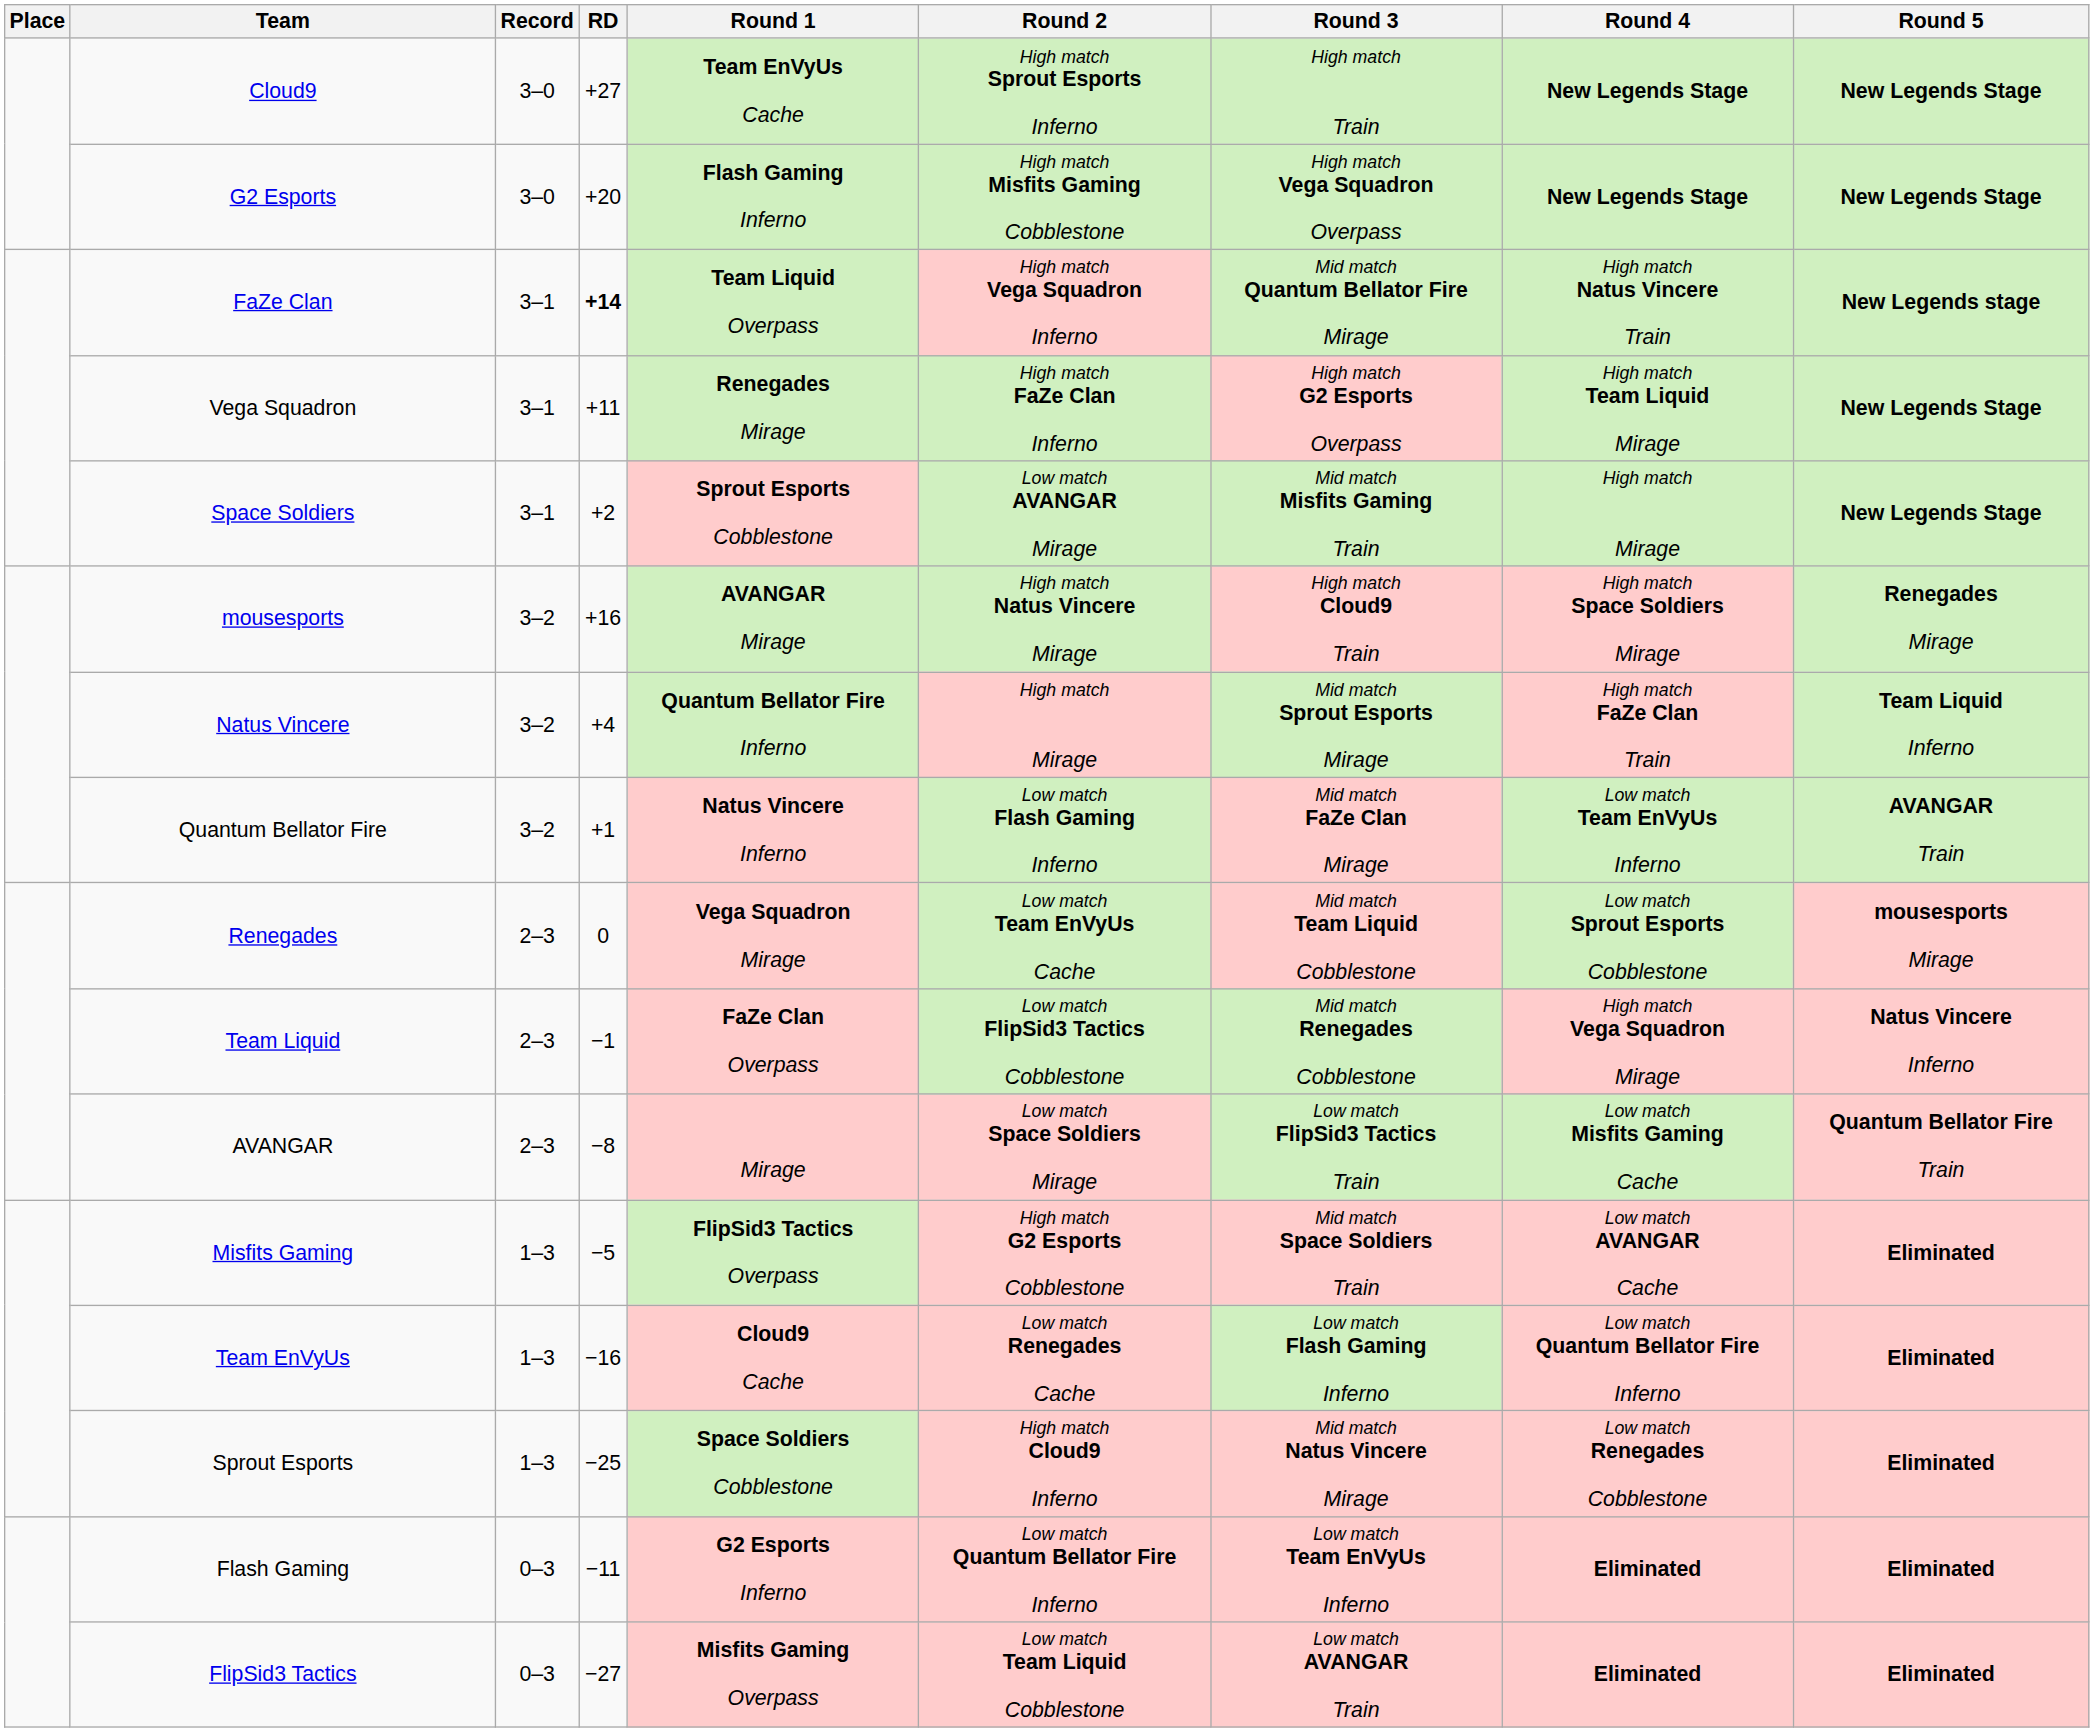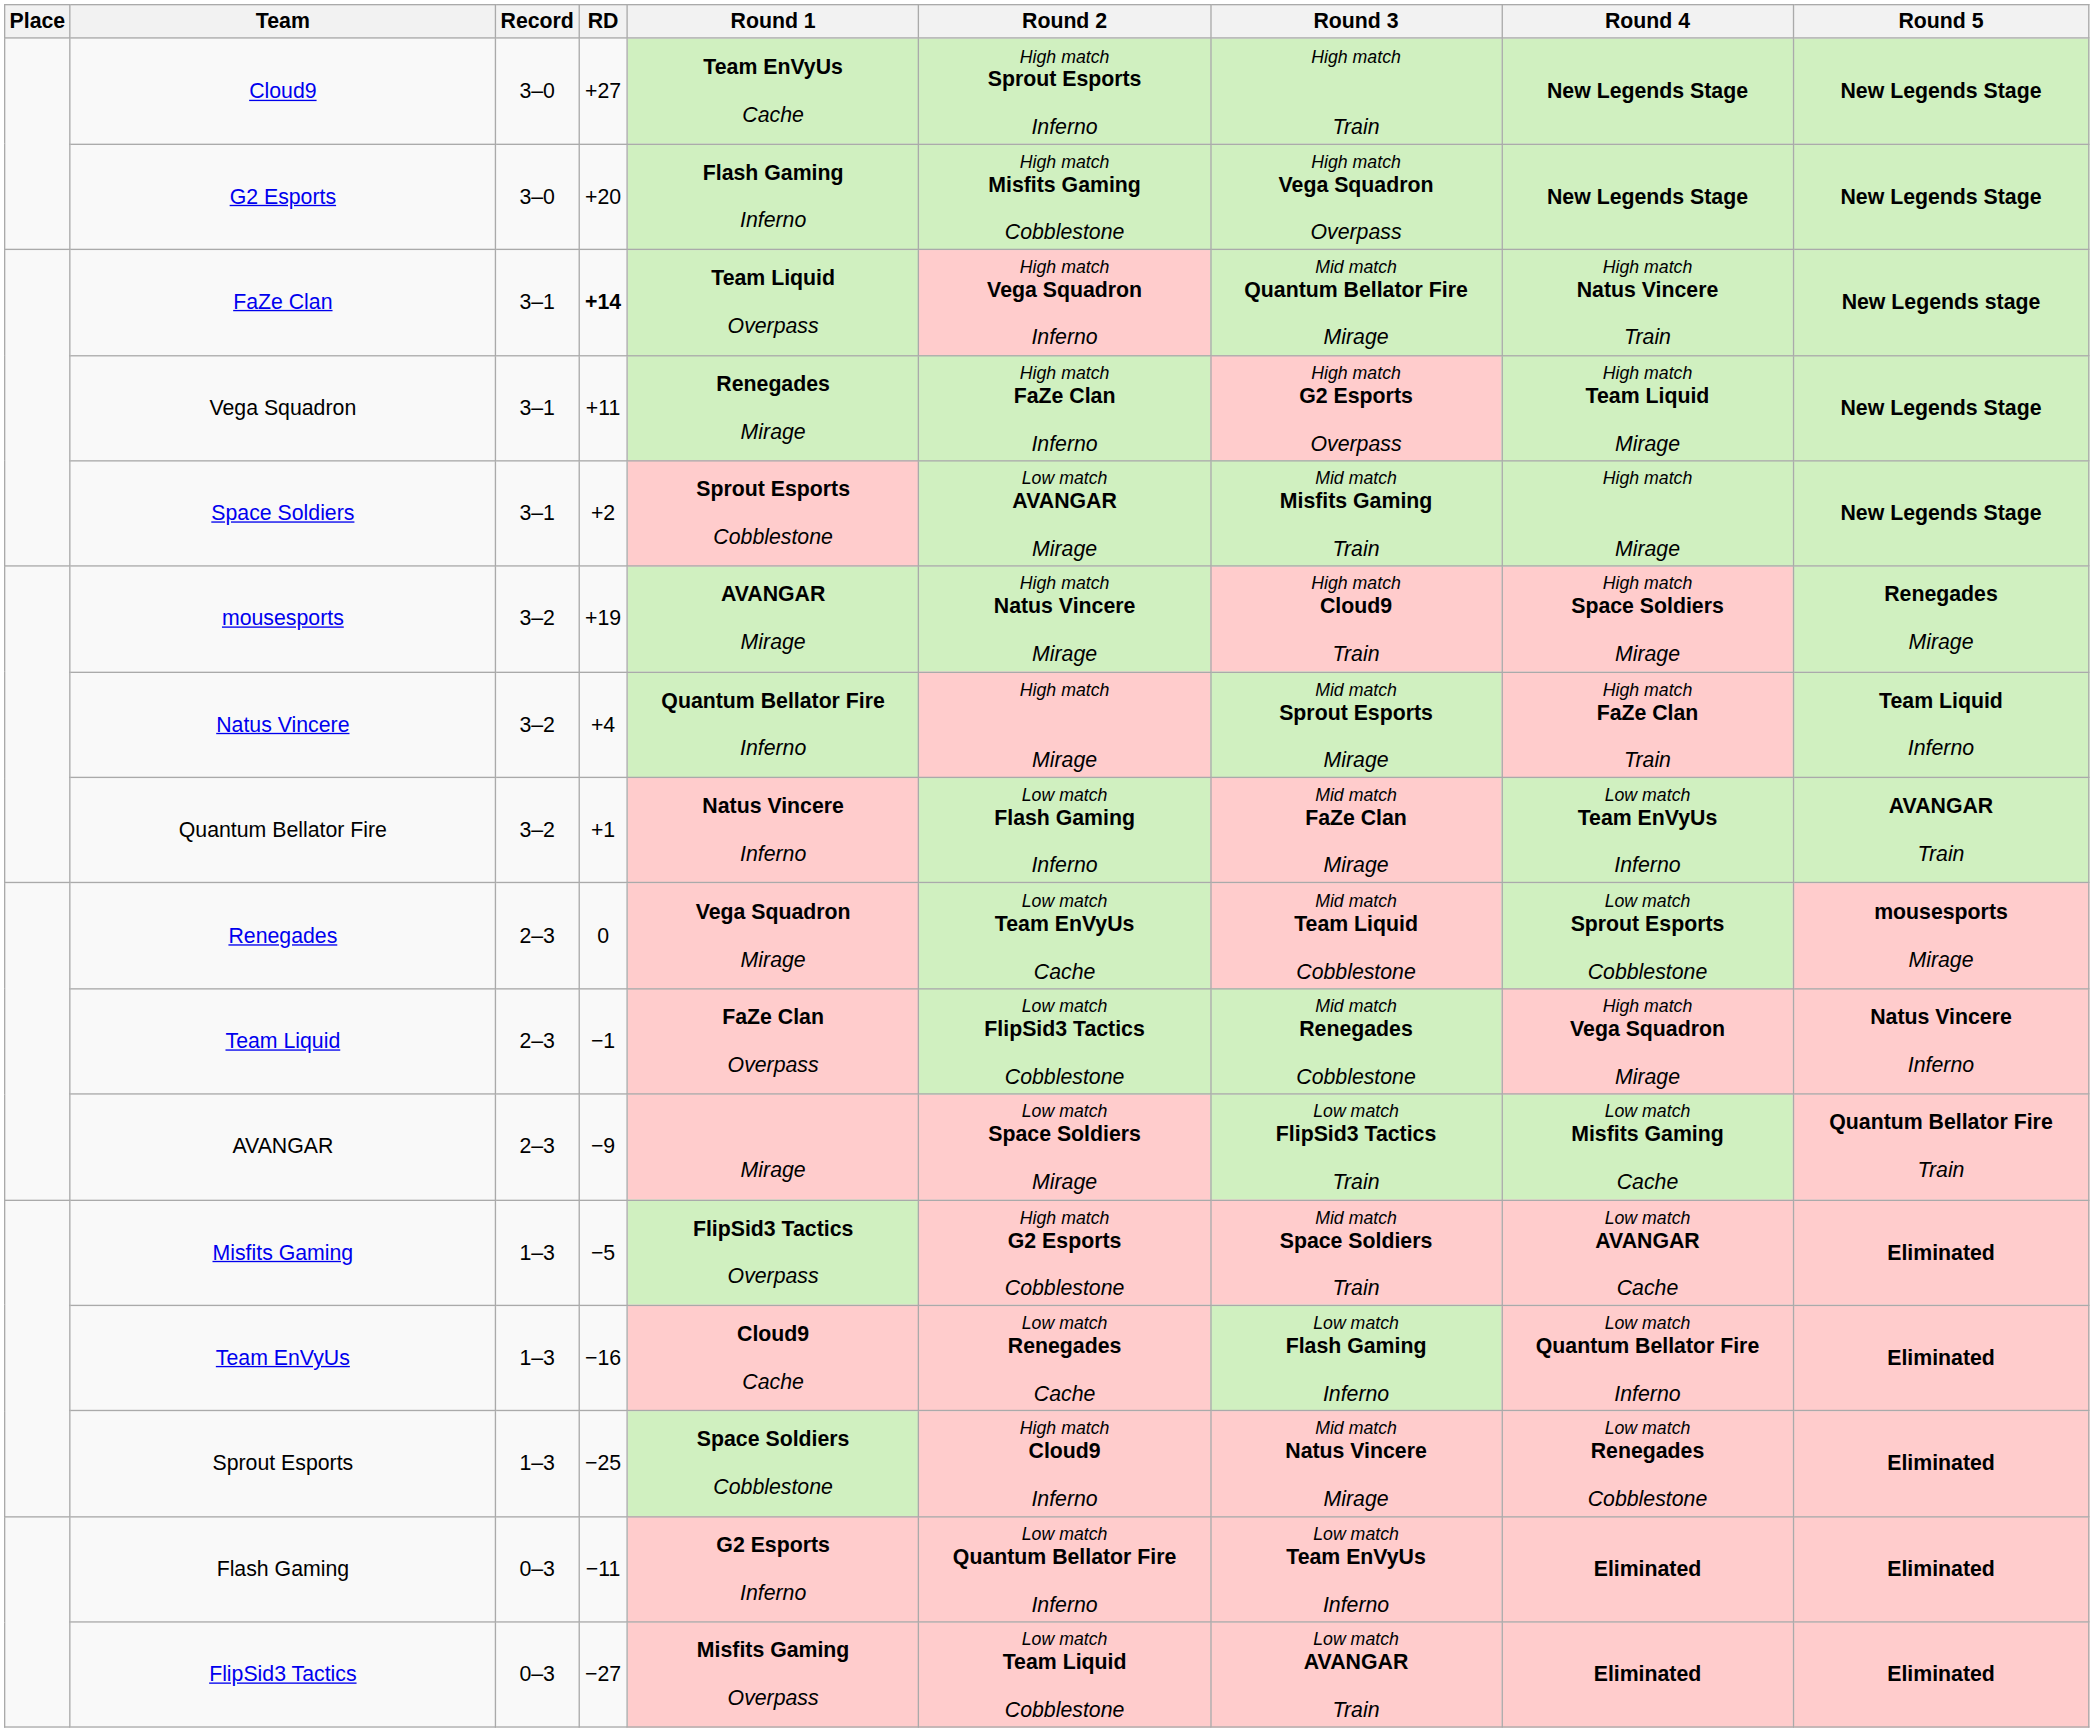 <table class="wikitable" style="text-align: center;">
 <tr>
 <th width="20px">Place</th>
 <th width="400px">Team</th>
 <th width="50px">Record</th>
 <th width="30px">RD</th>
 <th width="260px">Round 1</th>
 <th width="260px">Round 2</th>
 <th width="260px">Round 3</th>
 <th width="260px">Round 4</th>
 <th width="260px">Round 5</th>
 </tr>
 <tr>
 <td rowspan="2"></td>
 <td><a href='#'>Cloud9</a></td>
 <td>3–0</td>
 <td>+27</td>
 <td style="background: #D0F0C0;"><strong>Team EnVyUs<br></strong><br><em>Cache</em></td>
 <td style="background: #D0F0C0;"><small><em>High match</em></small><br><strong>Sprout Esports<br></strong><br><em>Inferno</em></td>
 <td style="background: #D0F0C0;"><small><em>High match</em></small><br><strong><br></strong><br><em>Train</em></td>
 <td style="background: #D0F0C0;"><strong>New Legends Stage</strong></td>
 <td style="background: #D0F0C0;"><strong>New Legends Stage</strong></td>
 </tr>
 <tr>
 <td><a href='#'>G2 Esports</a></td>
 <td>3–0</td>
 <td>+20</td>
 <td style="background: #D0F0C0;"><strong>Flash Gaming<br></strong><br><em>Inferno</em></td>
 <td style="background: #D0F0C0;"><small><em>High match</em></small><br><strong>Misfits Gaming<br></strong><br><em>Cobblestone</em></td>
 <td style="background: #D0F0C0;"><small><em>High match</em></small><br><strong>Vega Squadron<br></strong><br><em>Overpass</em></td>
 <td style="background: #D0F0C0;"><strong>New Legends Stage</strong></td>
 <td style="background: #D0F0C0;"><strong>New Legends Stage</strong></td>
 </tr>
 <tr>
 <td rowspan="3"></td>
 <td><a href='#'>FaZe Clan</a></td>
 <td>3–1</td>
 <td><strong>+14</strong></td>
 <td style="background: #D0F0C0;"><strong>Team Liquid<br></strong><br><em>Overpass</em></td>
 <td style="background: #FFCCCC;"><small><em>High match</em></small><br><strong>Vega Squadron<br></strong><br><em>Inferno</em></td>
 <td style="background: #D0F0C0;"><small><em>Mid match</em></small><br><strong>Quantum Bellator Fire<br></strong><br><em>Mirage</em></td>
 <td style="background: #D0F0C0;"><small><em>High match</em></small><br><strong>Natus Vincere<br></strong><br><em>Train</em></td>
 <td style="background: #D0F0C0;"><strong>New Legends stage</strong></td>
 </tr>
 <tr>
 <td>Vega Squadron</td>
 <td>3–1</td>
 <td>+11</td>
 <td style="background: #D0F0C0;"><strong>Renegades<br></strong><br><em>Mirage</em></td>
 <td style="background: #D0F0C0;"><small><em>High match</em></small><br><strong>FaZe Clan<br></strong><br><em>Inferno</em></td>
 <td style="background: #FFCCCC;"><small><em>High match</em></small><br><strong>G2 Esports<br></strong><br><em>Overpass</em></td>
 <td style="background: #D0F0C0;"><small><em>High match</em></small><br><strong>Team Liquid<br></strong><br><em>Mirage</em></td>
 <td style="background: #D0F0C0;"><strong>New Legends Stage</strong></td>
 </tr>
 <tr>
 <td><a href='#'>Space Soldiers</a></td>
 <td>3–1</td>
 <td>+2</td>
 <td style="background: #FFCCCC;"><strong>Sprout Esports<br></strong><br><em>Cobblestone</em></td>
 <td style="background: #D0F0C0;"><small><em>Low match</em></small><br><strong>AVANGAR<br></strong><br><em>Mirage</em></td>
 <td style="background: #D0F0C0;"><small><em>Mid match</em></small><br><strong>Misfits Gaming<br></strong><br><em>Train</em></td>
 <td style="background: #D0F0C0;"><small><em>High match</em></small><br><strong><br></strong><br><em>Mirage</em></td>
 <td style="background: #D0F0C0;"><strong>New Legends Stage</strong></td>
 </tr>
 <tr>
 <td rowspan="3"></td>
 <td><a href='#'>mousesports</a></td>
 <td>3–2</td>
-<td>+16</td>
+<td>+19</td>
 <td style="background: #D0F0C0;"><strong>AVANGAR<br></strong><br><em>Mirage</em></td>
 <td style="background: #D0F0C0;"><small><em>High match</em></small><br><strong>Natus Vincere<br></strong><br><em>Mirage</em></td>
 <td style="background: #FFCCCC;"><small><em>High match</em></small><br><strong>Cloud9<br></strong><br><em>Train</em></td>
 <td style="background: #FFCCCC;"><small><em>High match</em></small><br><strong>Space Soldiers<br></strong><br><em>Mirage</em></td>
 <td style="background: #D0F0C0;"><strong>Renegades<br></strong><br><em>Mirage</em></td>
 </tr>
 <tr>
 <td><a href='#'>Natus Vincere</a></td>
 <td>3–2</td>
 <td>+4</td>
 <td style="background: #D0F0C0;"><strong>Quantum Bellator Fire<br></strong><br><em>Inferno</em></td>
 <td style="background: #FFCCCC;"><small><em>High match</em></small><br><strong><br></strong><br><em>Mirage</em></td>
 <td style="background: #D0F0C0;"><small><em>Mid match</em></small><br><strong>Sprout Esports<br></strong><br><em>Mirage</em></td>
 <td style="background: #FFCCCC;"><small><em>High match</em></small><br><strong>FaZe Clan<br></strong><br><em>Train</em></td>
 <td style="background: #D0F0C0;"><strong>Team Liquid<br></strong><br><em>Inferno</em></td>
 </tr>
 <tr>
 <td>Quantum Bellator Fire</td>
 <td>3–2</td>
 <td>+1</td>
 <td style="background: #FFCCCC;"><strong>Natus Vincere<br></strong><br><em>Inferno</em></td>
 <td style="background: #D0F0C0;"><small><em>Low match</em></small><br><strong>Flash Gaming<br></strong><br><em>Inferno</em></td>
 <td style="background: #FFCCCC;"><small><em>Mid match</em></small><br><strong>FaZe Clan<br></strong><br><em>Mirage</em></td>
 <td style="background: #D0F0C0;"><small><em>Low match</em></small><br><strong>Team EnVyUs<br></strong><br><em>Inferno</em></td>
 <td style="background: #D0F0C0;"><strong>AVANGAR<br></strong><br><em>Train</em></td>
 </tr>
 <tr>
 <td rowspan="3"></td>
 <td><a href='#'>Renegades</a></td>
 <td>2–3</td>
 <td>0</td>
 <td style="background: #FFCCCC;"><strong>Vega Squadron<br></strong><br><em>Mirage</em></td>
 <td style="background: #D0F0C0;"><small><em>Low match</em></small><br><strong>Team EnVyUs<br></strong><br><em>Cache</em></td>
 <td style="background: #FFCCCC;"><small><em>Mid match</em></small><br><strong>Team Liquid<br></strong><br><em>Cobblestone</em></td>
 <td style="background: #D0F0C0;"><small><em>Low match</em></small><br><strong>Sprout Esports<br></strong><br><em>Cobblestone</em></td>
 <td style="background: #FFCCCC;"><strong>mousesports<br></strong><br><em>Mirage</em></td>
 </tr>
 <tr>
 <td><a href='#'>Team Liquid</a></td>
 <td>2–3</td>
 <td>−1</td>
 <td style="background: #FFCCCC;"><strong>FaZe Clan<br></strong><br><em>Overpass</em></td>
 <td style="background: #D0F0C0;"><small><em>Low match</em></small><br><strong>FlipSid3 Tactics<br></strong><br><em>Cobblestone</em></td>
 <td style="background: #D0F0C0;"><small><em>Mid match</em></small><br><strong>Renegades<br></strong><br><em>Cobblestone</em></td>
 <td style="background: #FFCCCC;"><small><em>High match</em></small><br><strong>Vega Squadron<br></strong><br><em>Mirage</em></td>
 <td style="background: #FFCCCC;"><strong>Natus Vincere<br></strong><br><em>Inferno</em></td>
 </tr>
 <tr>
 <td>AVANGAR</td>
 <td>2–3</td>
-<td>−8</td>
+<td>−9</td>
 <td style="background: #FFCCCC;"><strong><br></strong><br><em>Mirage</em></td>
 <td style="background: #FFCCCC;"><small><em>Low match</em></small><br><strong>Space Soldiers<br></strong><br><em>Mirage</em></td>
 <td style="background: #D0F0C0;"><small><em>Low match</em></small><br><strong>FlipSid3 Tactics<br></strong><br><em>Train</em></td>
 <td style="background: #D0F0C0;"><small><em>Low match</em></small><br><strong>Misfits Gaming<br></strong><br><em>Cache</em></td>
 <td style="background: #FFCCCC;"><strong>Quantum Bellator Fire<br></strong><br><em>Train</em></td>
 </tr>
 <tr>
 <td rowspan="3"></td>
 <td><a href='#'>Misfits Gaming</a></td>
 <td>1–3</td>
 <td>−5</td>
 <td style="background: #D0F0C0;"><strong>FlipSid3 Tactics<br></strong><br><em>Overpass</em></td>
 <td style="background: #FFCCCC;"><small><em>High match</em></small><br><strong>G2 Esports<br></strong><br><em>Cobblestone</em></td>
 <td style="background: #FFCCCC;"><small><em>Mid match</em></small><br><strong>Space Soldiers<br></strong><br><em>Train</em></td>
 <td style="background: #FFCCCC;"><small><em>Low match</em></small><br><strong>AVANGAR<br></strong><br><em>Cache</em></td>
 <td style="background: #FFCCCC;"><strong>Eliminated</strong></td>
 </tr>
 <tr>
 <td><a href='#'>Team EnVyUs</a></td>
 <td>1–3</td>
 <td>−16</td>
 <td style="background: #FFCCCC;"><strong>Cloud9<br></strong><br><em>Cache</em></td>
 <td style="background: #FFCCCC;"><small><em>Low match</em></small><br><strong>Renegades<br></strong><br><em>Cache</em></td>
 <td style="background: #D0F0C0;"><small><em>Low match</em></small><br><strong>Flash Gaming<br></strong><br><em>Inferno</em></td>
 <td style="background: #FFCCCC;"><small><em>Low match</em></small><br><strong>Quantum Bellator Fire<br></strong><br><em>Inferno</em></td>
 <td style="background: #FFCCCC;"><strong>Eliminated</strong></td>
 </tr>
 <tr>
 <td>Sprout Esports</td>
 <td>1–3</td>
 <td>−25</td>
 <td style="background: #D0F0C0;"><strong>Space Soldiers<br></strong><br><em>Cobblestone</em></td>
 <td style="background: #FFCCCC;"><small><em>High match</em></small><br><strong>Cloud9<br></strong><br><em>Inferno</em></td>
 <td style="background: #FFCCCC;"><small><em>Mid match</em></small><br><strong>Natus Vincere<br></strong><br><em>Mirage</em></td>
 <td style="background: #FFCCCC;"><small><em>Low match</em></small><br><strong>Renegades<br></strong><br><em>Cobblestone</em></td>
 <td style="background: #FFCCCC;"><strong>Eliminated</strong></td>
 </tr>
 <tr>
 <td rowspan="2"></td>
 <td>Flash Gaming</td>
 <td>0–3</td>
 <td>−11</td>
 <td style="background: #FFCCCC;"><strong>G2 Esports<br></strong><br><em>Inferno</em></td>
 <td style="background: #FFCCCC;"><small><em>Low match</em></small><br><strong>Quantum Bellator Fire<br></strong><br><em>Inferno</em></td>
 <td style="background: #FFCCCC;"><small><em>Low match</em></small><br><strong>Team EnVyUs<br></strong><br><em>Inferno</em></td>
 <td style="background: #FFCCCC;"><strong>Eliminated</strong></td>
 <td style="background: #FFCCCC;"><strong>Eliminated</strong></td>
 </tr>
 <tr>
 <td><a href='#'>FlipSid3 Tactics</a></td>
 <td>0–3</td>
 <td>−27</td>
 <td style="background: #FFCCCC;"><strong>Misfits Gaming<br></strong><br><em>Overpass</em></td>
 <td style="background: #FFCCCC;"><small><em>Low match</em></small><br><strong>Team Liquid<br></strong><br><em>Cobblestone</em></td>
 <td style="background: #FFCCCC;"><small><em>Low match</em></small><br><strong>AVANGAR<br></strong><br><em>Train</em></td>
 <td style="background: #FFCCCC;"><strong>Eliminated</strong></td>
 <td style="background: #FFCCCC;"><strong>Eliminated</strong></td>
 </tr>
 </table>
